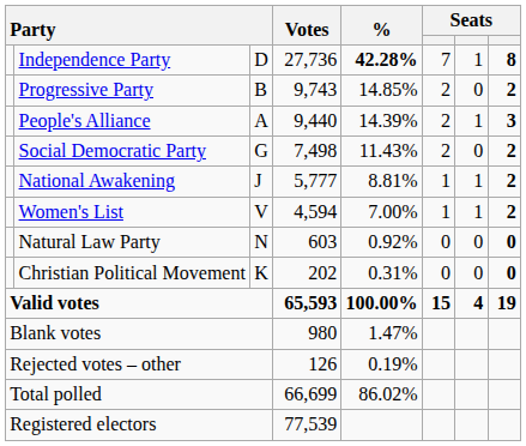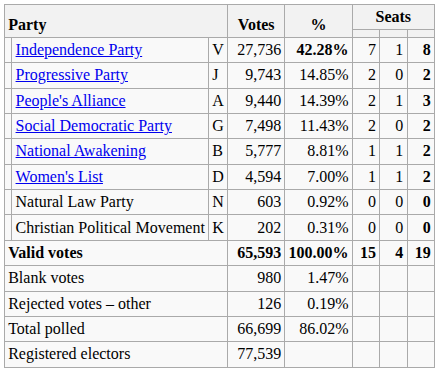 <table class="wikitable" border="1" style="text-align:right;">
 <tr>
 <th style="text-align:left;" valign=bottom rowspan=2 colspan=3>Party</th>
 <th align=center valign=bottom rowspan=2 width="50">Votes</th>
 <th align=center valign=bottom rowspan=2 width="50">%</th>
 <th colspan=3>Seats</th>
 </tr>
 <tr>
 <th align=center valign=bottom width="20"><small></small></th>
 <th align=center valign=bottom width="20"><small><a href='#'></a></small></th>
 <th align=center valign=bottom width="20"><small></small></th>
 </tr>
 <tr>
 <td></td>
 <td align=left><a href='#'>Independence Party</a></td>
-<td align=left>D</td>
+<td align=left>V</td>
 <td>27,736</td>
 <td><strong>42.28%</strong></td>
 <td>7</td>
 <td>1</td>
 <td><strong>8</strong></td>
 </tr>
 <tr>
 <td></td>
 <td align=left><a href='#'>Progressive Party</a></td>
-<td align=left>B</td>
+<td align=left>J</td>
 <td>9,743</td>
 <td>14.85%</td>
 <td>2</td>
 <td>0</td>
 <td><strong>2</strong></td>
 </tr>
 <tr>
 <td></td>
 <td align=left><a href='#'>People's Alliance</a></td>
 <td align=left>A</td>
 <td>9,440</td>
 <td>14.39%</td>
 <td>2</td>
 <td>1</td>
 <td><strong>3</strong></td>
 </tr>
 <tr>
 <td></td>
 <td align=left><a href='#'>Social Democratic Party</a></td>
 <td align=left>G</td>
 <td>7,498</td>
 <td>11.43%</td>
 <td>2</td>
 <td>0</td>
 <td><strong>2</strong></td>
 </tr>
 <tr>
 <td></td>
 <td align=left><a href='#'>National Awakening</a></td>
-<td align=left>J</td>
+<td align=left>B</td>
 <td>5,777</td>
 <td>8.81%</td>
 <td>1</td>
 <td>1</td>
 <td><strong>2</strong></td>
 </tr>
 <tr>
 <td></td>
 <td align=left><a href='#'>Women's List</a></td>
-<td align=left>V</td>
+<td align=left>D</td>
 <td>4,594</td>
 <td>7.00%</td>
 <td>1</td>
 <td>1</td>
 <td><strong>2</strong></td>
 </tr>
 <tr>
 <td></td>
 <td align=left>Natural Law Party</td>
 <td align=left>N</td>
 <td>603</td>
 <td>0.92%</td>
 <td>0</td>
 <td>0</td>
 <td><strong>0</strong></td>
 </tr>
 <tr>
 <td></td>
 <td align=left>Christian Political Movement</td>
 <td align=left>K</td>
 <td>202</td>
 <td>0.31%</td>
 <td>0</td>
 <td>0</td>
 <td><strong>0</strong></td>
 </tr>
 <tr style="font-weight:bold">
 <td align=left colspan=3>Valid votes</td>
 <td>65,593</td>
 <td>100.00%</td>
 <td>15</td>
 <td>4</td>
 <td>19</td>
 </tr>
 <tr>
 <td align=left colspan=3>Blank votes</td>
 <td>980</td>
 <td>1.47%</td>
 <td></td>
 <td></td>
 <td></td>
 </tr>
 <tr>
 <td align=left colspan=3>Rejected votes – other</td>
 <td>126</td>
 <td>0.19%</td>
 <td></td>
 <td></td>
 <td></td>
 </tr>
 <tr>
 <td align=left colspan=3>Total polled</td>
 <td>66,699</td>
 <td>86.02%</td>
 <td></td>
 <td></td>
 <td></td>
 </tr>
 <tr>
 <td align=left colspan=3>Registered electors</td>
 <td>77,539</td>
 <td></td>
 <td></td>
 <td></td>
 <td></td>
 </tr>
 </table>
